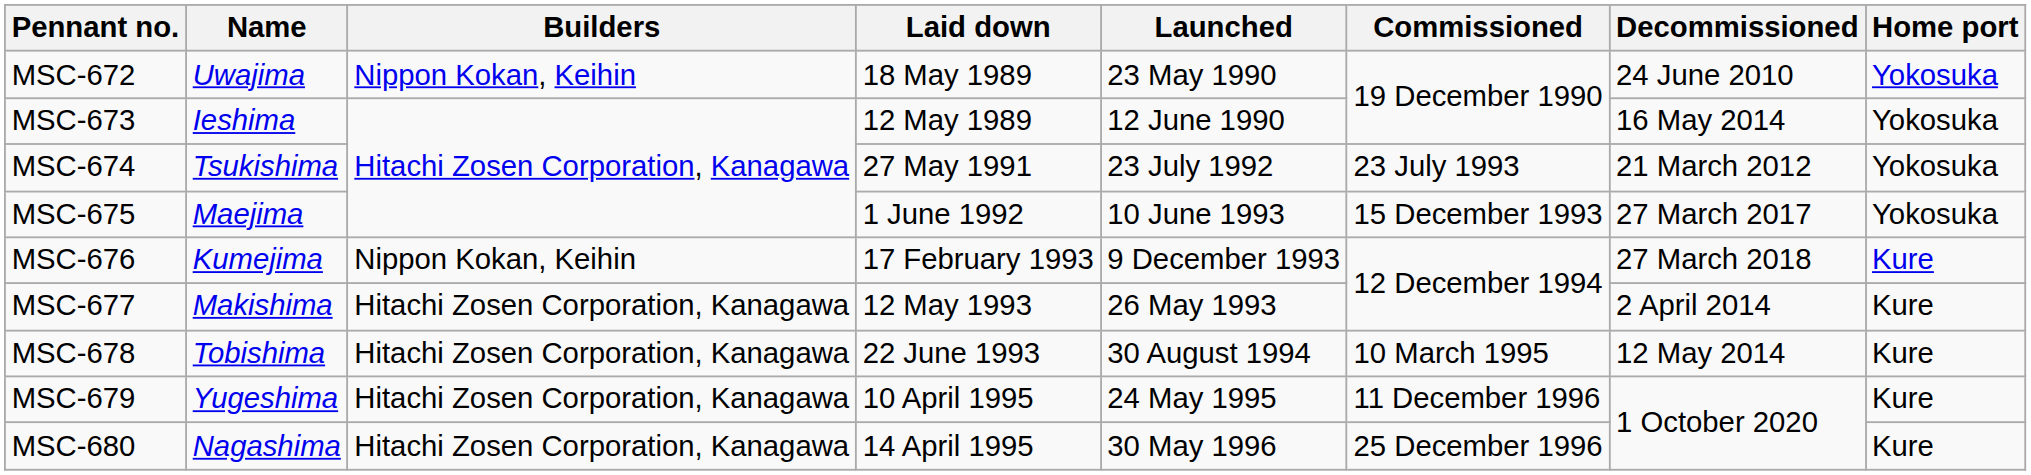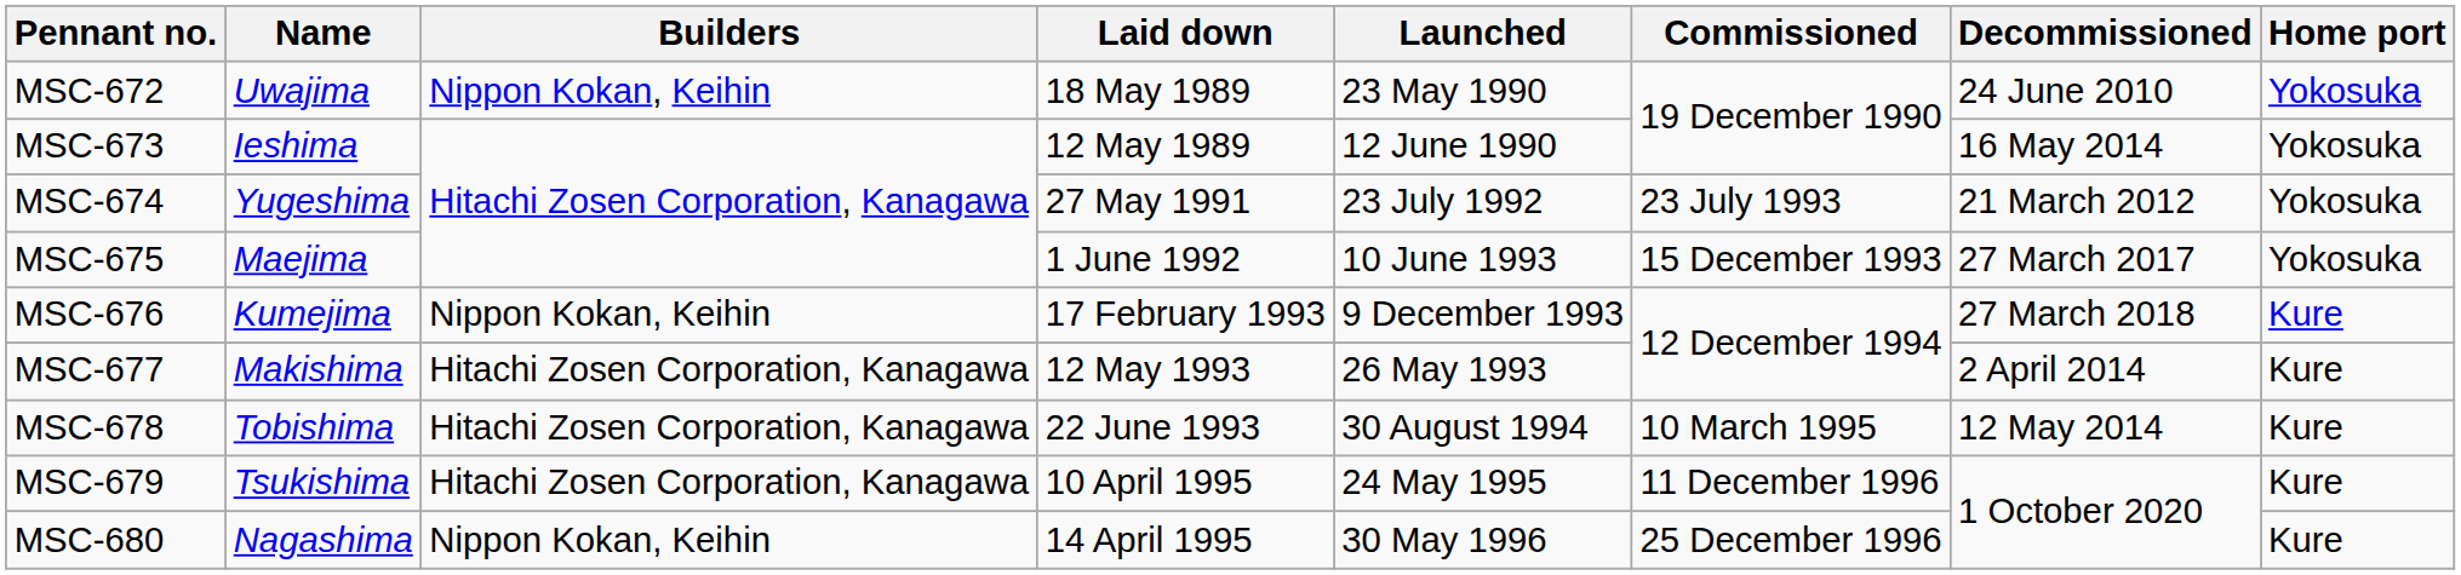 <table class="wikitable">
 <tr>
 <th>Pennant no.</th>
 <th>Name</th>
 <th>Builders</th>
 <th>Laid down</th>
 <th>Launched</th>
 <th>Commissioned</th>
 <th>Decommissioned</th>
 <th>Home port</th>
 </tr>
 <tr>
 <td>MSC-672</td>
 <td><em><a href='#'>Uwajima</a></em></td>
 <td><a href='#'>Nippon Kokan</a>, <a href='#'>Keihin</a></td>
 <td>18 May 1989</td>
 <td>23 May 1990</td>
 <td rowspan="2">19 December 1990</td>
 <td>24 June 2010</td>
 <td><a href='#'>Yokosuka</a></td>
 </tr>
 <tr>
 <td>MSC-673</td>
 <td><em><a href='#'>Ieshima</a></em></td>
 <td rowspan="3"><a href='#'>Hitachi Zosen Corporation</a>, <a href='#'>Kanagawa</a></td>
 <td>12 May 1989</td>
 <td>12 June 1990</td>
 <td>16 May 2014</td>
 <td>Yokosuka</td>
 </tr>
 <tr>
 <td>MSC-674</td>
-<td><em><a href='#'>Tsukishima</a></em></td>
+<td><em><a href='#'>Yugeshima</a></em></td>
 <td>27 May 1991</td>
 <td>23 July 1992</td>
 <td>23 July 1993</td>
 <td>21 March 2012</td>
 <td>Yokosuka</td>
 </tr>
 <tr>
 <td>MSC-675</td>
 <td><em><a href='#'>Maejima</a></em></td>
 <td>1 June 1992</td>
 <td>10 June 1993</td>
 <td>15 December 1993</td>
 <td>27 March 2017</td>
 <td>Yokosuka</td>
 </tr>
 <tr>
 <td>MSC-676</td>
 <td><em><a href='#'>Kumejima</a></em></td>
 <td>Nippon Kokan, Keihin</td>
 <td>17 February 1993</td>
 <td>9 December 1993</td>
 <td rowspan="2">12 December 1994</td>
 <td>27 March 2018</td>
 <td><a href='#'>Kure</a></td>
 </tr>
 <tr>
 <td>MSC-677</td>
 <td><em><a href='#'>Makishima</a></em></td>
 <td>Hitachi Zosen Corporation, Kanagawa</td>
 <td>12 May 1993</td>
 <td>26 May 1993</td>
 <td>2 April 2014</td>
 <td>Kure</td>
 </tr>
 <tr>
 <td>MSC-678</td>
 <td><em><a href='#'>Tobishima</a></em></td>
 <td>Hitachi Zosen Corporation, Kanagawa</td>
 <td>22 June 1993</td>
 <td>30 August 1994</td>
 <td>10 March 1995</td>
 <td>12 May 2014</td>
 <td>Kure</td>
 </tr>
 <tr>
 <td>MSC-679</td>
-<td><em><a href='#'>Yugeshima</a></em></td>
+<td><em><a href='#'>Tsukishima</a></em></td>
 <td>Hitachi Zosen Corporation, Kanagawa</td>
 <td>10 April 1995</td>
 <td>24 May 1995</td>
 <td>11 December 1996</td>
 <td rowspan="2">1 October 2020</td>
 <td>Kure</td>
 </tr>
 <tr>
 <td>MSC-680</td>
 <td><em><a href='#'>Nagashima</a></em></td>
-<td>Hitachi Zosen Corporation, Kanagawa</td>
+<td>Nippon Kokan, Keihin</td>
 <td>14 April 1995</td>
 <td>30 May 1996</td>
 <td>25 December 1996</td>
 <td>Kure</td>
 </tr>
 </table>
